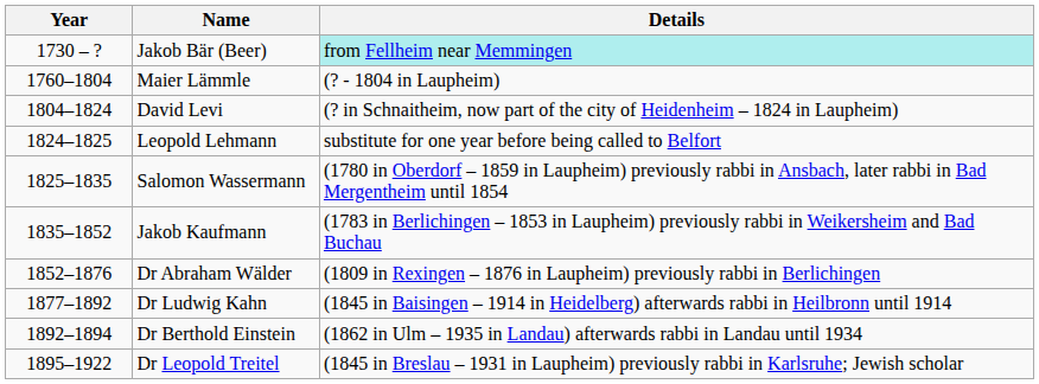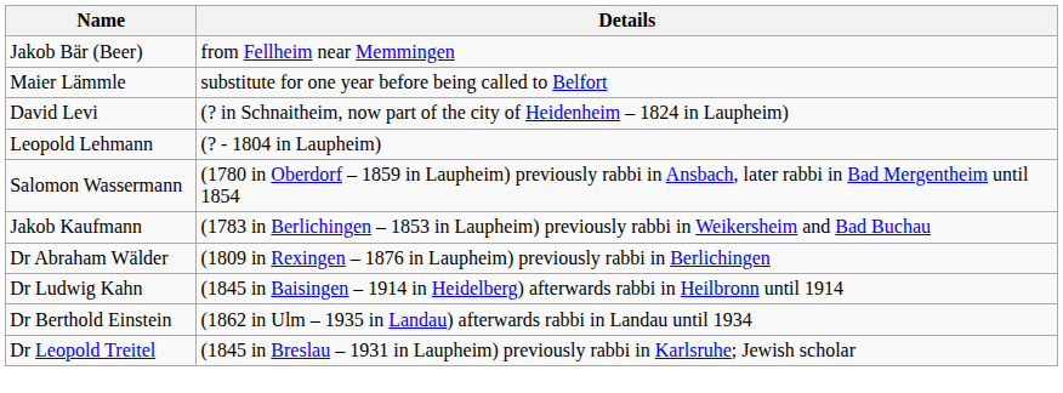 <table class="wikitable"  border="1">
 <tr>
-<th width="100">Year</th>
 <th width="150">Name</th>
 <th>Details</th>
 </tr>
 <tr>
-<td align="center">1730 – ?</td>
 <td align="left">Jakob Bär (Beer)</td>
-<td align="left" style="background: paleturquoise;">from <a href='#'>Fellheim</a> near <a href='#'>Memmingen</a></td>
+<td align="left">from <a href='#'>Fellheim</a> near <a href='#'>Memmingen</a></td>
 </tr>
 <tr>
-<td align="center">1760–1804</td>
 <td align="left">Maier Lämmle</td>
-<td align="left">(? - 1804 in Laupheim)</td>
+<td align="left">substitute for one year before being called to <a href='#'>Belfort</a></td>
 </tr>
 <tr>
-<td align="center">1804–1824</td>
 <td align="left">David Levi</td>
 <td align="left">(? in Schnaitheim, now part of the city of <a href='#'>Heidenheim</a> – 1824 in Laupheim)</td>
 </tr>
 <tr>
-<td align="center">1824–1825</td>
 <td align="left">Leopold Lehmann</td>
-<td align="left">substitute for one year before being called to <a href='#'>Belfort</a></td>
+<td align="left">(? - 1804 in Laupheim)</td>
 </tr>
 <tr>
-<td align="center">1825–1835</td>
 <td align="left">Salomon Wassermann</td>
 <td align="left">(1780 in <a href='#'>Oberdorf</a> – 1859 in Laupheim) previously rabbi in <a href='#'>Ansbach</a>, later rabbi in <a href='#'>Bad Mergentheim</a> until 1854</td>
 </tr>
 <tr>
-<td align="center">1835–1852</td>
 <td align="left">Jakob Kaufmann</td>
 <td align="left">(1783 in <a href='#'>Berlichingen</a> – 1853 in Laupheim) previously rabbi in <a href='#'>Weikersheim</a> and <a href='#'>Bad Buchau</a></td>
 </tr>
 <tr>
-<td align="center">1852–1876</td>
 <td align="left">Dr Abraham Wälder</td>
 <td align="left">(1809 in <a href='#'>Rexingen</a> – 1876 in Laupheim) previously rabbi in <a href='#'>Berlichingen</a></td>
 </tr>
 <tr>
-<td align="center">1877–1892</td>
 <td align="left">Dr Ludwig Kahn</td>
 <td align="left">(1845 in <a href='#'>Baisingen</a> – 1914 in <a href='#'>Heidelberg</a>) afterwards rabbi in <a href='#'>Heilbronn</a> until 1914</td>
 </tr>
 <tr>
-<td align="center">1892–1894</td>
 <td align="left">Dr Berthold Einstein</td>
 <td align="left">(1862 in Ulm – 1935 in <a href='#'>Landau</a>) afterwards rabbi in Landau until 1934</td>
 </tr>
 <tr>
-<td align="center">1895–1922</td>
 <td align="left">Dr <a href='#'>Leopold Treitel</a></td>
 <td align="left">(1845 in <a href='#'>Breslau</a> – 1931 in Laupheim) previously rabbi in <a href='#'>Karlsruhe</a>; Jewish scholar</td>
 </tr>
 </table>
